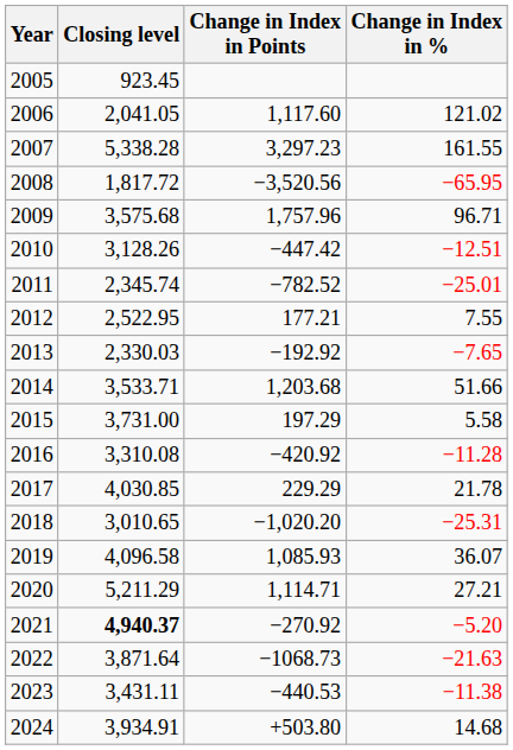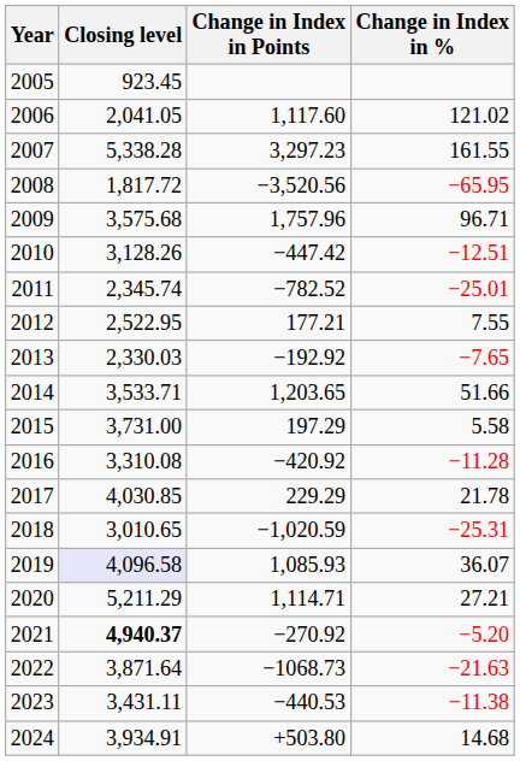 <table class="wikitable sortable" style="text-align:right;">
 <tr>
 <th>Year</th>
 <th>Closing level</th>
 <th>Change in Index<br>in Points</th>
 <th>Change in Index<br>in %</th>
 </tr>
 <tr>
 <td>2005</td>
 <td>923.45</td>
 <td></td>
 <td></td>
 </tr>
 <tr>
 <td>2006</td>
 <td>2,041.05</td>
 <td>1,117.60</td>
 <td>121.02</td>
 </tr>
 <tr>
 <td>2007</td>
 <td>5,338.28</td>
 <td>3,297.23</td>
 <td>161.55</td>
 </tr>
 <tr>
 <td>2008</td>
 <td>1,817.72</td>
 <td>−3,520.56</td>
 <td style="color:red">−65.95</td>
 </tr>
 <tr>
 <td>2009</td>
 <td>3,575.68</td>
 <td>1,757.96</td>
 <td>96.71</td>
 </tr>
 <tr>
 <td>2010</td>
 <td>3,128.26</td>
 <td>−447.42</td>
 <td style="color:red">−12.51</td>
 </tr>
 <tr>
 <td>2011</td>
 <td>2,345.74</td>
 <td>−782.52</td>
 <td style="color:red">−25.01</td>
 </tr>
 <tr>
 <td>2012</td>
 <td>2,522.95</td>
 <td>177.21</td>
 <td>7.55</td>
 </tr>
 <tr>
 <td>2013</td>
 <td>2,330.03</td>
 <td>−192.92</td>
 <td style="color:red">−7.65</td>
 </tr>
 <tr>
 <td>2014</td>
 <td>3,533.71</td>
-<td>1,203.68</td>
+<td>1,203.65</td>
 <td>51.66</td>
 </tr>
 <tr>
 <td>2015</td>
 <td>3,731.00</td>
 <td>197.29</td>
 <td>5.58</td>
 </tr>
 <tr>
 <td>2016</td>
 <td>3,310.08</td>
 <td>−420.92</td>
 <td style="color:red">−11.28</td>
 </tr>
 <tr>
 <td>2017</td>
 <td>4,030.85</td>
 <td>229.29</td>
 <td>21.78</td>
 </tr>
 <tr>
 <td>2018</td>
 <td>3,010.65</td>
-<td>−1,020.20</td>
+<td>−1,020.59</td>
 <td style="color:red">−25.31</td>
 </tr>
 <tr>
 <td>2019</td>
-<td>4,096.58</td>
+<td style="background: lavender;">4,096.58</td>
 <td>1,085.93</td>
 <td>36.07</td>
 </tr>
 <tr>
 <td>2020</td>
 <td>5,211.29</td>
 <td>1,114.71</td>
 <td>27.21</td>
 </tr>
 <tr>
 <td>2021</td>
 <td><strong>4,940.37</strong></td>
 <td>−270.92</td>
 <td style="color:red">−5.20</td>
 </tr>
 <tr>
 <td>2022</td>
 <td>3,871.64</td>
 <td>−1068.73</td>
 <td style="color:red">−21.63</td>
 </tr>
 <tr>
 <td>2023</td>
 <td>3,431.11</td>
 <td>−440.53</td>
 <td style="color:red">−11.38</td>
 </tr>
 <tr>
 <td>2024</td>
 <td>3,934.91</td>
 <td>+503.80</td>
 <td>14.68</td>
 </tr>
 </table>
